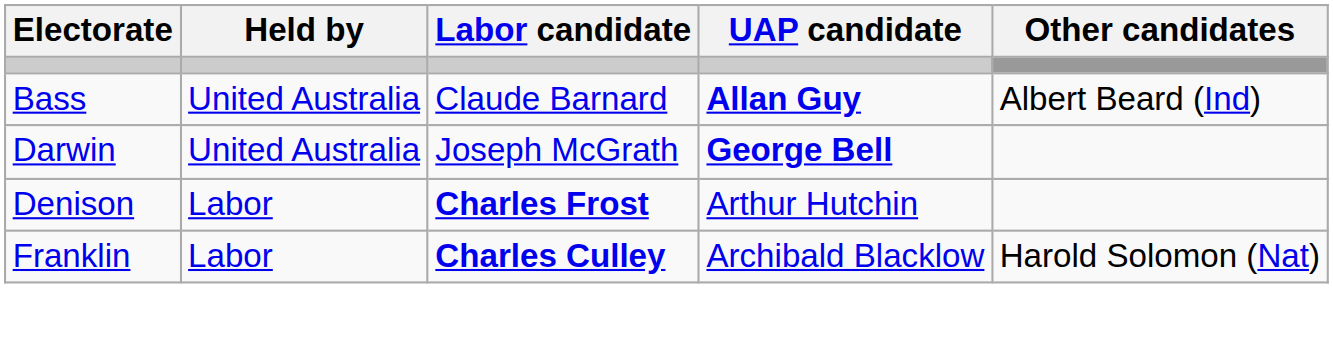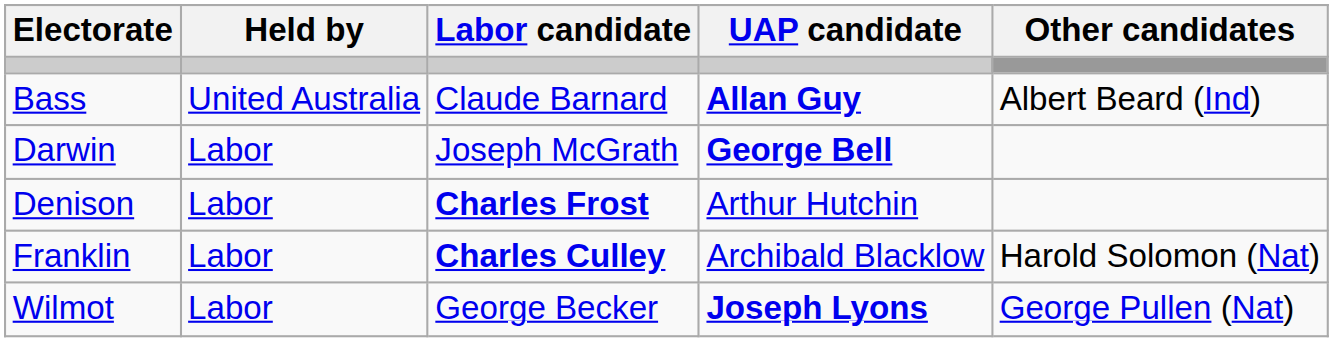 <table class="wikitable">
 <tr>
 <th>Electorate</th>
 <th>Held by</th>
 <th><a href='#'>Labor</a> candidate</th>
 <th><a href='#'>UAP</a> candidate</th>
 <th>Other candidates</th>
 </tr>
 <tr bgcolor="#cccccc">
 <td></td>
 <td></td>
 <td></td>
 <td></td>
 <td bgcolor="#999999"></td>
 </tr>
 <tr>
 <td><a href='#'>Bass</a></td>
 <td><a href='#'>United Australia</a></td>
 <td><a href='#'>Claude Barnard</a></td>
 <td><strong><a href='#'>Allan Guy</a></strong></td>
 <td>Albert Beard (<a href='#'>Ind</a>)</td>
 </tr>
 <tr>
 <td><a href='#'>Darwin</a></td>
-<td><a href='#'>United Australia</a></td>
+<td><a href='#'>Labor</a></td>
 <td><a href='#'>Joseph McGrath</a></td>
 <td><strong><a href='#'>George Bell</a></strong></td>
 <td></td>
 </tr>
 <tr>
 <td><a href='#'>Denison</a></td>
 <td><a href='#'>Labor</a></td>
 <td><strong><a href='#'>Charles Frost</a></strong></td>
 <td><a href='#'>Arthur Hutchin</a></td>
 <td></td>
 </tr>
 <tr>
 <td><a href='#'>Franklin</a></td>
 <td><a href='#'>Labor</a></td>
 <td><strong><a href='#'>Charles Culley</a></strong></td>
 <td><a href='#'>Archibald Blacklow</a></td>
 <td>Harold Solomon (<a href='#'>Nat</a>)</td>
 </tr>
+<tr>
+<td><a href='#'>Wilmot</a></td>
+<td><a href='#'>Labor</a></td>
+<td><a href='#'>George Becker</a></td>
+<td><strong><a href='#'>Joseph Lyons</a></strong></td>
+<td><a href='#'>George Pullen</a> (<a href='#'>Nat</a>)</td>
+</tr>
 </table>
